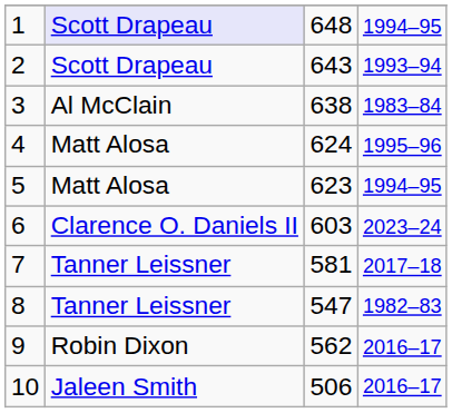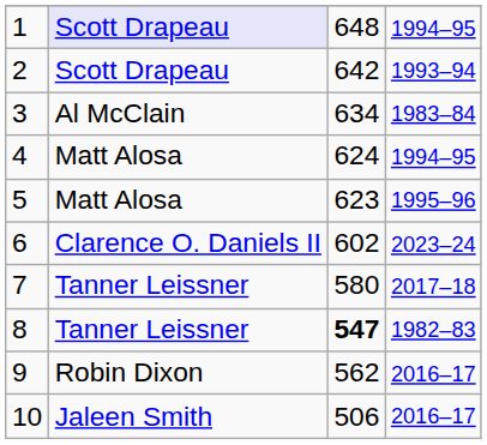 <table class="wikitable">
 <tr>
 </tr>
 <tr>
 <td>1</td>
 <td style="background: lavender;"><a href='#'>Scott Drapeau</a></td>
 <td>648</td>
 <td style="font-size:80%;"><a href='#'>1994–95</a></td>
 </tr>
 <tr>
 <td>2</td>
 <td><a href='#'>Scott Drapeau</a></td>
-<td>643</td>
+<td>642</td>
 <td style="font-size:80%;"><a href='#'>1993–94</a></td>
 </tr>
 <tr>
 <td>3</td>
 <td>Al McClain</td>
-<td>638</td>
+<td>634</td>
 <td style="font-size:80%;"><a href='#'>1983–84</a></td>
 </tr>
 <tr>
 <td>4</td>
 <td>Matt Alosa</td>
 <td>624</td>
-<td style="font-size:80%;"><a href='#'>1995–96</a></td>
+<td style="font-size:80%;"><a href='#'>1994–95</a></td>
 </tr>
 <tr>
 <td>5</td>
 <td>Matt Alosa</td>
 <td>623</td>
-<td style="font-size:80%;"><a href='#'>1994–95</a></td>
+<td style="font-size:80%;"><a href='#'>1995–96</a></td>
 </tr>
 <tr>
 <td>6</td>
 <td><a href='#'>Clarence O. Daniels II</a></td>
-<td>603</td>
+<td>602</td>
 <td style="font-size:80%;"><a href='#'>2023–24</a></td>
 </tr>
 <tr>
 <td>7</td>
 <td><a href='#'>Tanner Leissner</a></td>
-<td>581</td>
+<td>580</td>
 <td style="font-size:80%;"><a href='#'>2017–18</a></td>
 </tr>
 <tr>
 <td>8</td>
 <td><a href='#'>Tanner Leissner</a></td>
-<td>547</td>
+<td><strong>547</strong></td>
 <td style="font-size:80%;"><a href='#'>1982–83</a></td>
 </tr>
 <tr>
 <td>9</td>
 <td>Robin Dixon</td>
 <td>562</td>
 <td style="font-size:80%;"><a href='#'>2016–17</a></td>
 </tr>
 <tr>
 <td>10</td>
 <td><a href='#'>Jaleen Smith</a></td>
 <td>506</td>
 <td style="font-size:80%;"><a href='#'>2016–17</a></td>
 </tr>
 </table>
